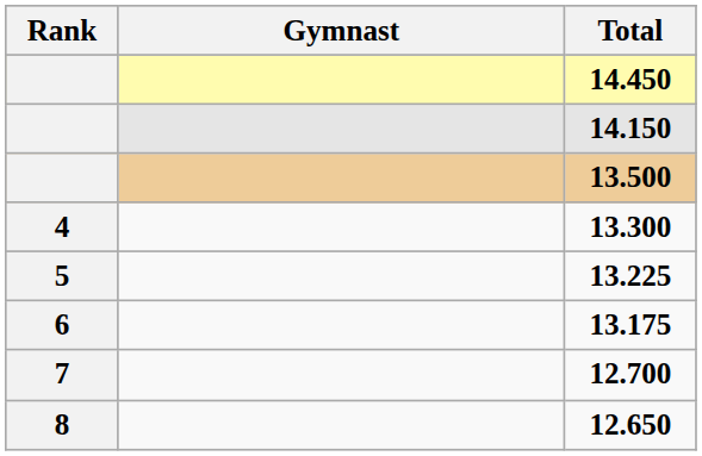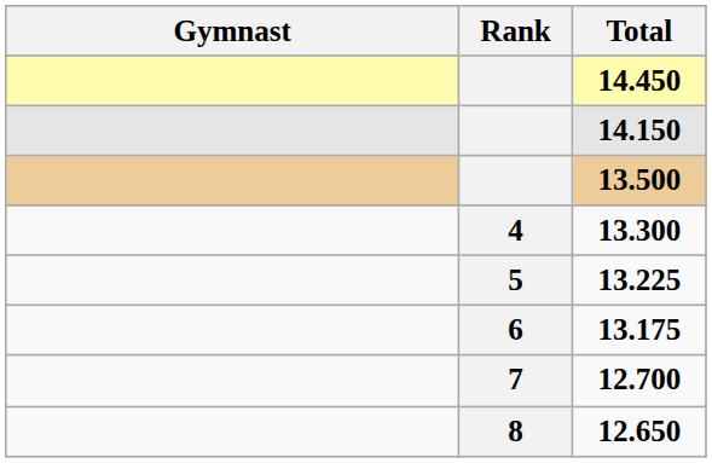 <table class="wikitable sortable" style="text-align:center; font-size:95%">
 <tr>
+<th scope="col" style="width:220px;">Gymnast</th>
 <th scope="col" style="width:50px;">Rank</th>
-<th scope="col" style="width:220px;">Gymnast</th>
 <th scope="col" style="width:60px;">Total</th>
 </tr>
 <tr style="background:#fffcaf;">
+<td style="text-align:left;"></td>
 <th scope=row style="text-align:center"></th>
-<td style="text-align:left;"></td>
 <td><strong>14.450</strong></td>
 </tr>
 <tr style="background:#e5e5e5;">
+<td style="text-align:left;"></td>
 <th scope=row style="text-align:center"></th>
-<td style="text-align:left;"></td>
 <td><strong>14.150</strong></td>
 </tr>
 <tr style="background:#ec9;">
+<td style="text-align:left;"></td>
 <th scope=row style="text-align:center"></th>
-<td style="text-align:left;"></td>
 <td><strong>13.500</strong></td>
 </tr>
 <tr>
+<td style="text-align:left;"></td>
 <th scope=row style="text-align:center">4</th>
-<td style="text-align:left;"></td>
 <td><strong>13.300</strong></td>
 </tr>
 <tr>
+<td style="text-align:left;"></td>
 <th scope=row style="text-align:center">5</th>
-<td style="text-align:left;"></td>
 <td><strong>13.225</strong></td>
 </tr>
 <tr>
+<td style="text-align:left;"></td>
 <th scope=row style="text-align:center">6</th>
-<td style="text-align:left;"></td>
 <td><strong>13.175</strong></td>
 </tr>
 <tr>
+<td style="text-align:left;"></td>
 <th scope=row style="text-align:center">7</th>
-<td style="text-align:left;"></td>
 <td><strong>12.700</strong></td>
 </tr>
 <tr>
+<td style="text-align:left;"></td>
 <th scope=row style="text-align:center">8</th>
-<td style="text-align:left;"></td>
 <td><strong>12.650</strong></td>
 </tr>
 </table>
